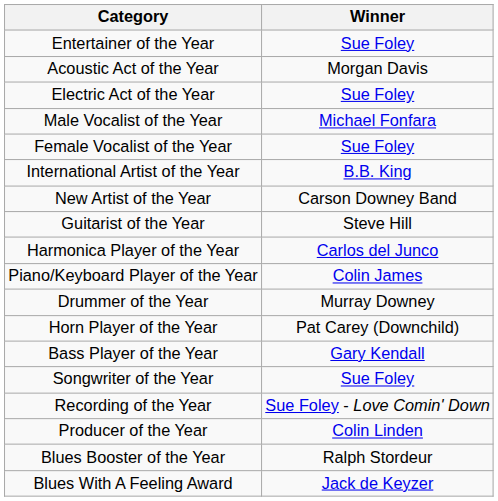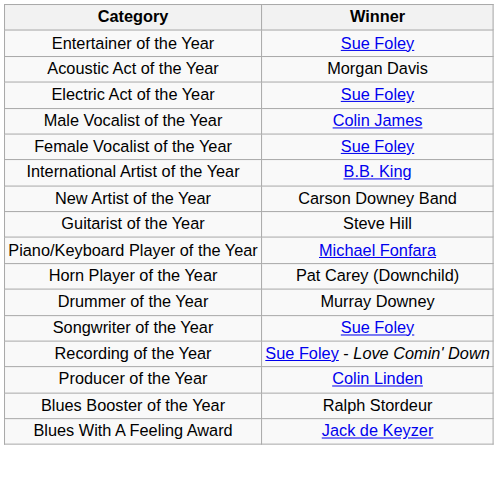 <table class="wikitable sortable" style="text-align:center">
 <tr>
 <th>Category</th>
 <th>Winner</th>
 </tr>
 <tr>
 <td>Entertainer of the Year</td>
 <td><a href='#'>Sue Foley</a></td>
 </tr>
 <tr>
 <td>Acoustic Act of the Year</td>
 <td>Morgan Davis</td>
 </tr>
 <tr>
 <td>Electric Act of the Year</td>
 <td><a href='#'>Sue Foley</a></td>
 </tr>
 <tr>
 <td>Male Vocalist of the Year</td>
-<td><a href='#'>Michael Fonfara</a></td>
+<td><a href='#'>Colin James</a></td>
 </tr>
 <tr>
 <td>Female Vocalist of the Year</td>
 <td><a href='#'>Sue Foley</a></td>
 </tr>
 <tr>
 <td>International Artist of the Year</td>
 <td><a href='#'>B.B. King</a></td>
 </tr>
 <tr>
 <td>New Artist of the Year</td>
 <td>Carson Downey Band</td>
 </tr>
 <tr>
 <td>Guitarist of the Year</td>
 <td>Steve Hill</td>
 </tr>
 <tr>
-<td>Harmonica Player of the Year</td>
-<td><a href='#'>Carlos del Junco</a></td>
-</tr>
-<tr>
 <td>Piano/Keyboard Player of the Year</td>
-<td><a href='#'>Colin James</a></td>
-</tr>
-<tr>
-<td>Drummer of the Year</td>
-<td>Murray Downey</td>
+<td><a href='#'>Michael Fonfara</a></td>
 </tr>
 <tr>
 <td>Horn Player of the Year</td>
 <td>Pat Carey (Downchild)</td>
 </tr>
 <tr>
-<td>Bass Player of the Year</td>
-<td><a href='#'>Gary Kendall</a></td>
+<td>Drummer of the Year</td>
+<td>Murray Downey</td>
 </tr>
 <tr>
 <td>Songwriter of the Year</td>
 <td><a href='#'>Sue Foley</a></td>
 </tr>
 <tr>
 <td>Recording of the Year</td>
 <td><a href='#'>Sue Foley</a> - <em>Love Comin' Down</em></td>
 </tr>
 <tr>
 <td>Producer of the Year</td>
 <td><a href='#'>Colin Linden</a></td>
 </tr>
 <tr>
 <td>Blues Booster of the Year</td>
 <td>Ralph Stordeur</td>
 </tr>
 <tr>
 <td>Blues With A Feeling Award</td>
 <td><a href='#'>Jack de Keyzer</a></td>
 </tr>
 </table>
